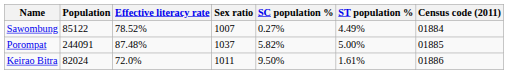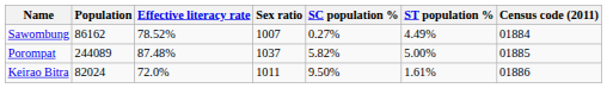 <table class="wikitable sortable">
 <tr>
 <th>Name</th>
 <th>Population</th>
 <th><a href='#'>Effective literacy rate</a></th>
 <th>Sex ratio</th>
 <th><a href='#'>SC</a> population %</th>
 <th><a href='#'>ST</a> population %</th>
 <th>Census code (2011)</th>
 </tr>
 <tr>
 <td><a href='#'>Sawombung</a></td>
-<td>85122</td>
+<td>86162</td>
 <td>78.52%</td>
 <td>1007</td>
 <td>0.27%</td>
 <td>4.49%</td>
 <td>01884</td>
 </tr>
 <tr>
 <td><a href='#'>Porompat</a></td>
-<td>244091</td>
+<td>244089</td>
 <td>87.48%</td>
 <td>1037</td>
 <td>5.82%</td>
 <td>5.00%</td>
 <td>01885</td>
 </tr>
 <tr>
 <td><a href='#'>Keirao Bitra</a></td>
 <td>82024</td>
 <td>72.0%</td>
 <td>1011</td>
 <td>9.50%</td>
 <td>1.61%</td>
 <td>01886</td>
 </tr>
 </table>
